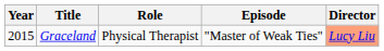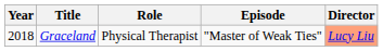 <table class="wikitable">
 <tr>
 <th>Year</th>
 <th>Title</th>
 <th>Role</th>
 <th>Episode</th>
 <th>Director</th>
 </tr>
 <tr>
-<td>2015</td>
+<td>2018</td>
 <td><em><a href='#'>Graceland</a></em></td>
 <td>Physical Therapist</td>
 <td>"Master of Weak Ties"</td>
 <td style="background: lightsalmon;"><em><a href='#'>Lucy Liu</a></em></td>
 </tr>
 </table>
